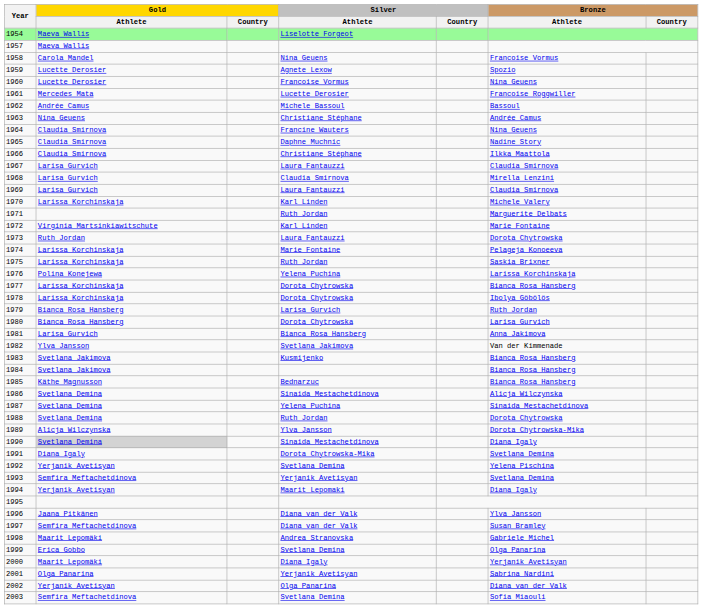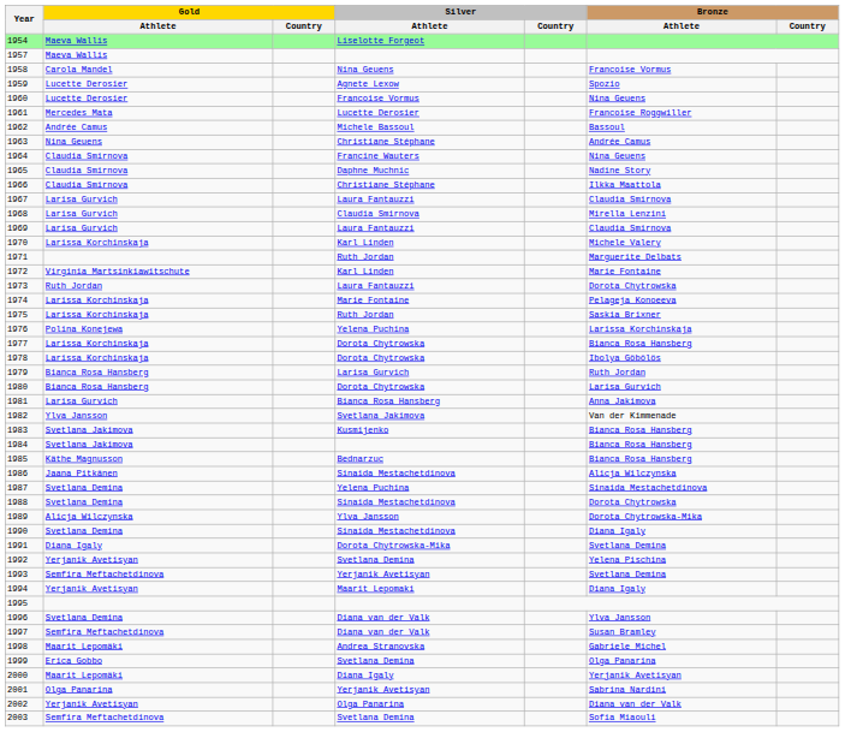 <table class="wikitable" width=90% style="font-size:90%; text-align:left;">
 <tr align=center>
 <th rowspan=2>Year</th>
 <td colspan=2 bgcolor=gold><strong>Gold</strong></td>
 <td colspan=2 bgcolor=silver><strong>Silver</strong></td>
 <td colspan=2 bgcolor=cc9966><strong>Bronze</strong></td>
 </tr>
 <tr>
 <th>Athlete</th>
 <th>Country</th>
 <th>Athlete</th>
 <th>Country</th>
 <th>Athlete</th>
 <th>Country</th>
 </tr>
 <tr bgcolor=palegreen>
 <td>1954</td>
 <td><a href='#'>Maeva Wallis</a></td>
 <td></td>
 <td><a href='#'>Liselotte Forgeot</a></td>
 <td></td>
 <td colspan=2></td>
 </tr>
 <tr>
 <td>1957</td>
 <td><a href='#'>Maeva Wallis</a></td>
 <td></td>
 <td></td>
 <td></td>
 </tr>
 <tr>
 <td>1958</td>
 <td><a href='#'>Carola Mandel</a></td>
 <td></td>
 <td><a href='#'>Nina Geuens</a></td>
 <td></td>
 <td><a href='#'>Francoise Vormus</a></td>
 <td></td>
 </tr>
 <tr>
 <td>1959</td>
 <td><a href='#'>Lucette Derosier</a></td>
 <td></td>
 <td><a href='#'>Agnete Lexow</a></td>
 <td></td>
 <td><a href='#'>Spozio</a></td>
 <td></td>
 </tr>
 <tr>
 <td>1960</td>
 <td><a href='#'>Lucette Derosier</a></td>
 <td></td>
 <td><a href='#'>Francoise Vormus</a></td>
 <td></td>
 <td><a href='#'>Nina Geuens</a></td>
 <td></td>
 </tr>
 <tr>
 <td>1961</td>
 <td><a href='#'>Mercedes Mata</a></td>
 <td></td>
 <td><a href='#'>Lucette Derosier</a></td>
 <td></td>
 <td><a href='#'>Francoise Roggwiller</a></td>
 <td></td>
 </tr>
 <tr>
 <td>1962</td>
 <td><a href='#'>Andrée Camus</a></td>
 <td></td>
 <td><a href='#'>Michele Bassoul</a></td>
 <td></td>
 <td><a href='#'>Bassoul</a></td>
 <td></td>
 </tr>
 <tr>
 <td>1963</td>
 <td><a href='#'>Nina Geuens</a></td>
 <td></td>
 <td><a href='#'>Christiane Stéphane</a></td>
 <td></td>
 <td><a href='#'>Andrée Camus</a></td>
 <td></td>
 </tr>
 <tr>
 <td>1964</td>
 <td><a href='#'>Claudia Smirnova</a></td>
 <td></td>
 <td><a href='#'>Francine Wauters</a></td>
 <td></td>
 <td><a href='#'>Nina Geuens</a></td>
 <td></td>
 </tr>
 <tr>
 <td>1965</td>
 <td><a href='#'>Claudia Smirnova</a></td>
 <td></td>
 <td><a href='#'>Daphne Muchnic</a></td>
 <td></td>
 <td><a href='#'>Nadine Story</a></td>
 <td></td>
 </tr>
 <tr>
 <td>1966</td>
 <td><a href='#'>Claudia Smirnova</a></td>
 <td></td>
 <td><a href='#'>Christiane Stéphane</a></td>
 <td></td>
 <td><a href='#'>Ilkka Maattola</a></td>
 <td></td>
 </tr>
 <tr>
 <td>1967</td>
 <td><a href='#'>Larisa Gurvich</a></td>
 <td></td>
 <td><a href='#'>Laura Fantauzzi</a></td>
 <td></td>
 <td><a href='#'>Claudia Smirnova</a></td>
 <td></td>
 </tr>
 <tr>
 <td>1968</td>
 <td><a href='#'>Larisa Gurvich</a></td>
 <td></td>
 <td><a href='#'>Claudia Smirnova</a></td>
 <td></td>
 <td><a href='#'>Mirella Lenzini</a></td>
 <td></td>
 </tr>
 <tr>
 <td>1969</td>
 <td><a href='#'>Larisa Gurvich</a></td>
 <td></td>
 <td><a href='#'>Laura Fantauzzi</a></td>
 <td></td>
 <td><a href='#'>Claudia Smirnova</a></td>
 <td></td>
 </tr>
 <tr>
 <td>1970</td>
 <td><a href='#'>Larissa Korchinskaja</a></td>
 <td></td>
 <td><a href='#'>Karl Linden</a></td>
 <td></td>
 <td><a href='#'>Michele Valery</a></td>
 <td></td>
 </tr>
 <tr>
 <td>1971</td>
 <td></td>
 <td></td>
 <td><a href='#'>Ruth Jordan</a></td>
 <td></td>
 <td><a href='#'>Marguerite Delbats</a></td>
 <td></td>
 </tr>
 <tr>
 <td>1972</td>
 <td><a href='#'>Virginia Martsinkiawitschute</a></td>
 <td></td>
 <td><a href='#'>Karl Linden</a></td>
 <td></td>
 <td><a href='#'>Marie Fontaine</a></td>
 <td></td>
 </tr>
 <tr>
 <td>1973</td>
 <td><a href='#'>Ruth Jordan</a></td>
 <td></td>
 <td><a href='#'>Laura Fantauzzi</a></td>
 <td></td>
 <td><a href='#'>Dorota Chytrowska</a></td>
 <td></td>
 </tr>
 <tr>
 <td>1974</td>
 <td><a href='#'>Larissa Korchinskaja</a></td>
 <td></td>
 <td><a href='#'>Marie Fontaine</a></td>
 <td></td>
 <td><a href='#'>Pelageja Konoeeva</a></td>
 <td></td>
 </tr>
 <tr>
 <td>1975</td>
 <td><a href='#'>Larissa Korchinskaja</a></td>
 <td></td>
 <td><a href='#'>Ruth Jordan</a></td>
 <td></td>
 <td><a href='#'>Saskia Brixner</a></td>
 <td></td>
 </tr>
 <tr>
 <td>1976</td>
 <td><a href='#'>Polina Konejewa</a></td>
 <td></td>
 <td><a href='#'>Yelena Puchina</a></td>
 <td></td>
 <td><a href='#'>Larissa Korchinskaja</a></td>
 <td></td>
 </tr>
 <tr>
 <td>1977</td>
 <td><a href='#'>Larissa Korchinskaja</a></td>
 <td></td>
 <td><a href='#'>Dorota Chytrowska</a></td>
 <td></td>
 <td><a href='#'>Bianca Rosa Hansberg</a></td>
 <td></td>
 </tr>
 <tr>
 <td>1978</td>
 <td><a href='#'>Larissa Korchinskaja</a></td>
 <td></td>
 <td><a href='#'>Dorota Chytrowska</a></td>
 <td></td>
 <td><a href='#'>Ibolya Göbölös</a></td>
 <td></td>
 </tr>
 <tr>
 <td>1979</td>
 <td><a href='#'>Bianca Rosa Hansberg</a></td>
 <td></td>
 <td><a href='#'>Larisa Gurvich</a></td>
 <td></td>
 <td><a href='#'>Ruth Jordan</a></td>
 <td></td>
 </tr>
 <tr>
 <td>1980</td>
 <td><a href='#'>Bianca Rosa Hansberg</a></td>
 <td></td>
 <td><a href='#'>Dorota Chytrowska</a></td>
 <td></td>
 <td><a href='#'>Larisa Gurvich</a></td>
 <td></td>
 </tr>
 <tr>
 <td>1981</td>
 <td><a href='#'>Larisa Gurvich</a></td>
 <td></td>
 <td><a href='#'>Bianca Rosa Hansberg</a></td>
 <td></td>
 <td><a href='#'>Anna Jakimova</a></td>
 <td></td>
 </tr>
 <tr>
 <td>1982</td>
 <td><a href='#'>Ylva Jansson</a></td>
 <td></td>
 <td><a href='#'>Svetlana Jakimova</a></td>
 <td></td>
 <td>Van der Kimmenade</td>
 <td></td>
 </tr>
 <tr>
 <td>1983</td>
 <td><a href='#'>Svetlana Jakimova</a></td>
 <td></td>
 <td><a href='#'>Kusmijenko</a></td>
 <td></td>
 <td><a href='#'>Bianca Rosa Hansberg</a></td>
 <td></td>
 </tr>
 <tr>
 <td>1984</td>
 <td><a href='#'>Svetlana Jakimova</a></td>
 <td></td>
 <td></td>
 <td></td>
 <td><a href='#'>Bianca Rosa Hansberg</a></td>
 <td></td>
 </tr>
 <tr>
 <td>1985</td>
 <td><a href='#'>Käthe Magnusson</a></td>
 <td></td>
 <td><a href='#'>Bednarzuc</a></td>
 <td></td>
 <td><a href='#'>Bianca Rosa Hansberg</a></td>
 <td></td>
 </tr>
 <tr>
 <td>1986</td>
-<td><a href='#'>Svetlana Demina</a></td>
+<td><a href='#'>Jaana Pitkänen</a></td>
 <td></td>
 <td><a href='#'>Sinaida Mestachetdinova</a></td>
 <td></td>
 <td><a href='#'>Alicja Wilczynska</a></td>
 <td></td>
 </tr>
 <tr>
 <td>1987</td>
 <td><a href='#'>Svetlana Demina</a></td>
 <td></td>
 <td><a href='#'>Yelena Puchina</a></td>
 <td></td>
 <td><a href='#'>Sinaida Mestachetdinova</a></td>
 <td></td>
 </tr>
 <tr>
 <td>1988</td>
 <td><a href='#'>Svetlana Demina</a></td>
 <td></td>
-<td><a href='#'>Ruth Jordan</a></td>
+<td><a href='#'>Sinaida Mestachetdinova</a></td>
 <td></td>
 <td><a href='#'>Dorota Chytrowska</a></td>
 <td></td>
 </tr>
 <tr>
 <td>1989</td>
 <td><a href='#'>Alicja Wilczynska</a></td>
 <td></td>
 <td><a href='#'>Ylva Jansson</a></td>
 <td></td>
 <td><a href='#'>Dorota Chytrowska-Mika</a></td>
 <td></td>
 </tr>
 <tr>
 <td>1990</td>
-<td style="background: lightgrey;"><a href='#'>Svetlana Demina</a></td>
+<td><a href='#'>Svetlana Demina</a></td>
 <td></td>
 <td><a href='#'>Sinaida Mestachetdinova</a></td>
 <td></td>
 <td><a href='#'>Diana Igaly</a></td>
 <td></td>
 </tr>
 <tr>
 <td>1991</td>
 <td><a href='#'>Diana Igaly</a></td>
 <td></td>
 <td><a href='#'>Dorota Chytrowska-Mika</a></td>
 <td></td>
 <td><a href='#'>Svetlana Demina</a></td>
 <td></td>
 </tr>
 <tr>
 <td>1992</td>
 <td><a href='#'>Yerjanik Avetisyan</a></td>
 <td></td>
 <td><a href='#'>Svetlana Demina</a></td>
 <td></td>
 <td><a href='#'>Yelena Pischina</a></td>
 <td></td>
 </tr>
 <tr>
 <td>1993</td>
 <td><a href='#'>Semfira Meftachetdinova</a></td>
 <td></td>
 <td><a href='#'>Yerjanik Avetisyan</a></td>
 <td></td>
 <td><a href='#'>Svetlana Demina</a></td>
 <td></td>
 </tr>
 <tr>
 <td>1994</td>
 <td><a href='#'>Yerjanik Avetisyan</a></td>
 <td></td>
 <td><a href='#'>Maarit Lepomaki</a></td>
 <td></td>
 <td><a href='#'>Diana Igaly</a></td>
 <td></td>
 </tr>
 <tr>
 <td>1995</td>
 <td></td>
 <td></td>
 <td></td>
 </tr>
 <tr>
 <td>1996</td>
-<td><a href='#'>Jaana Pitkänen</a></td>
+<td><a href='#'>Svetlana Demina</a></td>
 <td></td>
 <td><a href='#'>Diana van der Valk</a></td>
 <td></td>
 <td><a href='#'>Ylva Jansson</a></td>
 <td></td>
 </tr>
 <tr>
 <td>1997</td>
 <td><a href='#'>Semfira Meftachetdinova</a></td>
 <td></td>
 <td><a href='#'>Diana van der Valk</a></td>
 <td></td>
 <td><a href='#'>Susan Bramley</a></td>
 <td></td>
 </tr>
 <tr>
 <td>1998</td>
 <td><a href='#'>Maarit Lepomäki</a></td>
 <td></td>
 <td><a href='#'>Andrea Stranovska</a></td>
 <td></td>
 <td><a href='#'>Gabriele Michel</a></td>
 <td></td>
 </tr>
 <tr>
 <td>1999</td>
 <td><a href='#'>Erica Gobbo</a></td>
 <td></td>
 <td><a href='#'>Svetlana Demina</a></td>
 <td></td>
 <td><a href='#'>Olga Panarina</a></td>
 <td></td>
 </tr>
 <tr>
 <td>2000</td>
 <td><a href='#'>Maarit Lepomäki</a></td>
 <td></td>
 <td><a href='#'>Diana Igaly</a></td>
 <td></td>
 <td><a href='#'>Yerjanik Avetisyan</a></td>
 <td></td>
 </tr>
 <tr>
 <td>2001</td>
 <td><a href='#'>Olga Panarina</a></td>
 <td></td>
 <td><a href='#'>Yerjanik Avetisyan</a></td>
 <td></td>
 <td><a href='#'>Sabrina Nardini</a></td>
 <td></td>
 </tr>
 <tr>
 <td>2002</td>
 <td><a href='#'>Yerjanik Avetisyan</a></td>
 <td></td>
 <td><a href='#'>Olga Panarina</a></td>
 <td></td>
 <td><a href='#'>Diana van der Valk</a></td>
 <td></td>
 </tr>
 <tr>
 <td>2003</td>
 <td><a href='#'>Semfira Meftachetdinova</a></td>
 <td></td>
 <td><a href='#'>Svetlana Demina</a></td>
 <td></td>
 <td><a href='#'>Sofia Miaouli</a></td>
 <td></td>
 </tr>
 </table>
